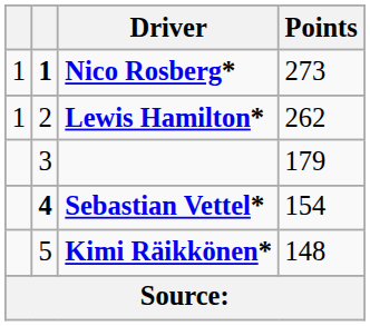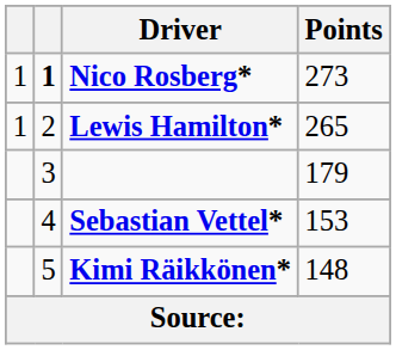 <table class="wikitable" style="font-size: 85%;">
 <tr>
 <th></th>
 <th></th>
 <th>Driver</th>
 <th>Points</th>
 </tr>
 <tr>
 <td align="left"> 1</td>
 <td align="center"><strong>1</strong></td>
 <td> <strong><a href='#'>Nico Rosberg</a>*</strong></td>
 <td align="left">273</td>
 </tr>
 <tr>
 <td align="left"> 1</td>
 <td align="center">2</td>
 <td> <strong><a href='#'>Lewis Hamilton</a>*</strong></td>
-<td align="left">262</td>
+<td align="left">265</td>
 </tr>
 <tr>
 <td align="left"></td>
 <td align="center">3</td>
 <td></td>
 <td align="left">179</td>
 </tr>
 <tr>
 <td align="left"></td>
-<td align="center"><strong>4</strong></td>
+<td align="center">4</td>
 <td> <strong><a href='#'>Sebastian Vettel</a>*</strong></td>
-<td align="left">154</td>
+<td align="left">153</td>
 </tr>
 <tr>
 <td align="left"></td>
 <td align="center">5</td>
 <td> <strong><a href='#'>Kimi Räikkönen</a>*</strong></td>
 <td align="left">148</td>
 </tr>
 <tr>
 <th colspan=4>Source:</th>
 </tr>
 </table>
